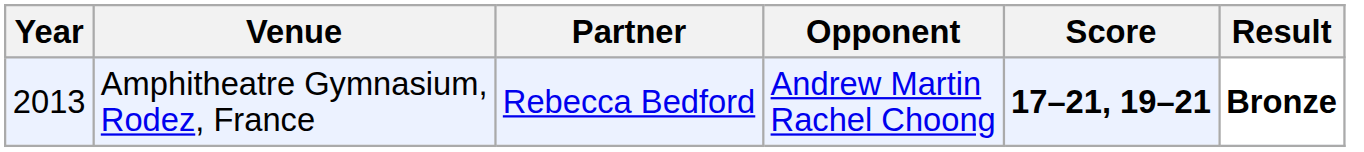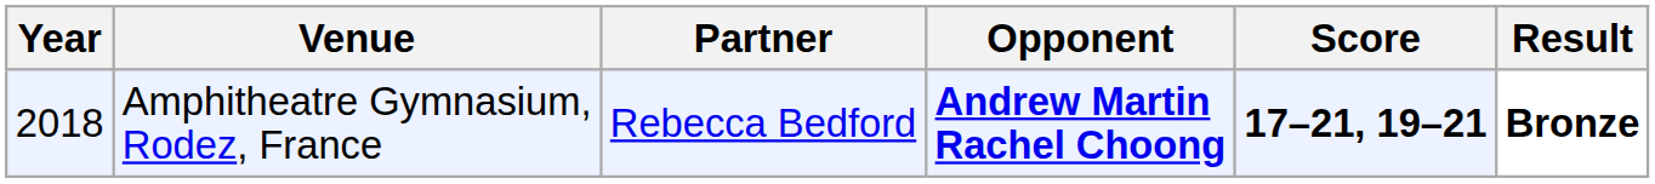 <table class="sortable wikitable" style="font-size: 90%;">
 <tr>
 <th>Year</th>
 <th>Venue</th>
 <th>Partner</th>
 <th>Opponent</th>
 <th>Score</th>
 <th>Result</th>
 </tr>
 <tr style="background:#ECF2FF">
-<td align="center">2013</td>
+<td align="center">2018</td>
 <td align="left">Amphitheatre Gymnasium,<br><a href='#'>Rodez</a>, France</td>
 <td> <a href='#'>Rebecca Bedford</a></td>
-<td align="left"> <a href='#'>Andrew Martin</a> <br>  <a href='#'>Rachel Choong</a></td>
+<td align="left"><strong> <a href='#'>Andrew Martin</a> <br>  <a href='#'>Rachel Choong</a></strong></td>
 <td align="left"><strong>17–21, 19–21</strong></td>
 <td style="text-align:left; background:white"> <strong>Bronze</strong></td>
 </tr>
 </table>
